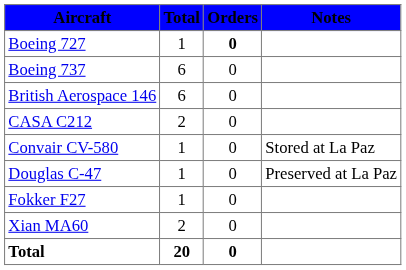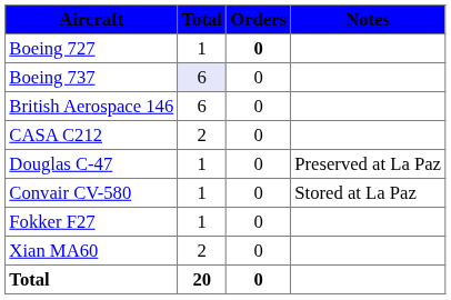 <table class="toccolours" border="1" cellpadding="3" style="border-collapse:collapse;margin:1em auto">
 <tr style="background:#0000FF;">
 <th><span>Aircraft</span></th>
 <th><span>Total</span></th>
 <th><span>Orders</span></th>
 <th><span>Notes</span></th>
 </tr>
 <tr>
 <td><a href='#'>Boeing 727</a></td>
 <td style="text-align:center;">1</td>
 <td style="text-align:center;"><strong>0</strong></td>
 <td></td>
 </tr>
 <tr>
 <td><a href='#'>Boeing 737</a></td>
-<td style="text-align:center;">6</td>
+<td style="background: lavender; text-align:center;">6</td>
 <td style="text-align:center;">0</td>
 <td></td>
 </tr>
 <tr>
 <td><a href='#'>British Aerospace 146</a></td>
 <td style="text-align:center;">6</td>
 <td style="text-align:center;">0</td>
 <td></td>
 </tr>
 <tr>
 <td><a href='#'>CASA C212</a></td>
 <td style="text-align:center;">2</td>
 <td style="text-align:center;">0</td>
 <td></td>
 </tr>
 <tr>
+<td><a href='#'>Douglas C-47</a></td>
+<td style="text-align:center;">1</td>
+<td style="text-align:center;">0</td>
+<td>Preserved at La Paz</td>
+</tr>
+<tr>
 <td><a href='#'>Convair CV-580</a></td>
 <td style="text-align:center;">1</td>
 <td style="text-align:center;">0</td>
 <td>Stored at La Paz</td>
-</tr>
-<tr>
-<td><a href='#'>Douglas C-47</a></td>
-<td style="text-align:center;">1</td>
-<td style="text-align:center;">0</td>
-<td>Preserved at La Paz</td>
 </tr>
 <tr>
 <td><a href='#'>Fokker F27</a></td>
 <td style="text-align:center;">1</td>
 <td style="text-align:center;">0</td>
 <td></td>
 </tr>
 <tr>
 <td><a href='#'>Xian MA60</a></td>
 <td style="text-align:center;">2</td>
 <td style="text-align:center;">0</td>
 <td></td>
 </tr>
 <tr>
 <td><strong>Total</strong></td>
 <th>20</th>
 <th>0</th>
 <td></td>
 </tr>
 </table>
